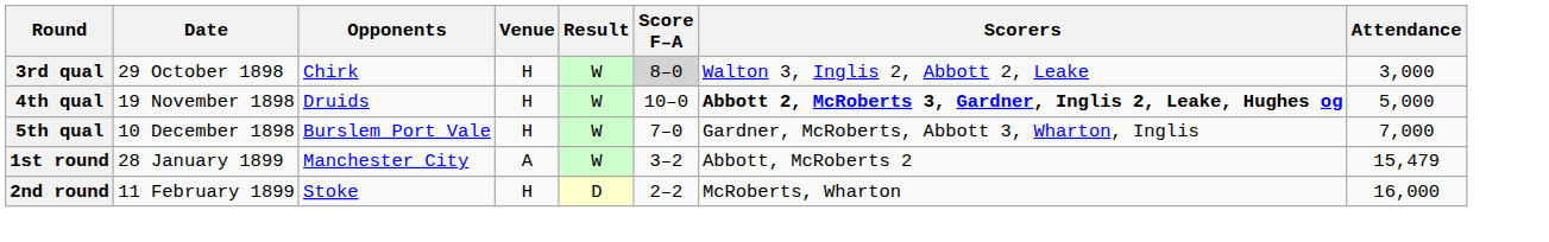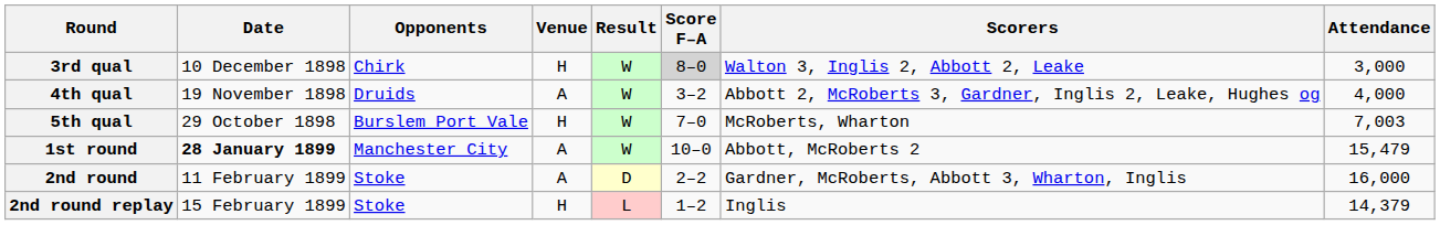 <table class="wikitable plainrowheaders" style="text-align:center">
 <tr>
 <th scope=col>Round</th>
 <th scope=col>Date</th>
 <th scope=col>Opponents</th>
 <th scope=col>Venue</th>
 <th scope=col>Result</th>
 <th scope=col>Score<br>F–A</th>
 <th scope=col>Scorers</th>
 <th scope=col>Attendance</th>
 </tr>
 <tr>
 <th scope=row>3rd qual</th>
-<td style=text-align:left>29 October 1898</td>
+<td style=text-align:left>10 December 1898</td>
 <td style=text-align:left><a href='#'>Chirk</a></td>
 <td>H</td>
 <td style=background:#cfc>W</td>
 <td style="background: lightgrey;">8–0</td>
 <td style=text-align:left><a href='#'>Walton</a> 3, <a href='#'>Inglis</a> 2, <a href='#'>Abbott</a> 2, <a href='#'>Leake</a></td>
 <td>3,000</td>
 </tr>
 <tr>
 <th scope=row>4th qual</th>
 <td style=text-align:left>19 November 1898</td>
 <td style=text-align:left><a href='#'>Druids</a></td>
-<td>H</td>
+<td>A</td>
 <td style=background:#cfc>W</td>
-<td>10–0</td>
-<td style=text-align:left><strong>Abbott 2, <a href='#'>McRoberts</a> 3, <a href='#'>Gardner</a>, Inglis 2, Leake, Hughes <a href='#'>og</a></strong></td>
-<td>5,000</td>
+<td>3–2</td>
+<td style=text-align:left>Abbott 2, <a href='#'>McRoberts</a> 3, <a href='#'>Gardner</a>, Inglis 2, Leake, Hughes <a href='#'>og</a></td>
+<td>4,000</td>
 </tr>
 <tr>
 <th scope=row>5th qual</th>
-<td style=text-align:left>10 December 1898</td>
+<td style=text-align:left>29 October 1898</td>
 <td style=text-align:left><a href='#'>Burslem Port Vale</a></td>
 <td>H</td>
 <td style=background:#cfc>W</td>
 <td>7–0</td>
-<td style=text-align:left>Gardner, McRoberts, Abbott 3, <a href='#'>Wharton</a>, Inglis</td>
-<td>7,000</td>
+<td style=text-align:left>McRoberts, Wharton</td>
+<td>7,003</td>
 </tr>
 <tr>
 <th scope=row>1st round</th>
-<td style=text-align:left>28 January 1899</td>
+<td style=text-align:left><strong>28 January 1899</strong></td>
 <td style=text-align:left><a href='#'>Manchester City</a></td>
 <td>A</td>
 <td style=background:#cfc>W</td>
-<td>3–2</td>
+<td>10–0</td>
 <td style=text-align:left>Abbott, McRoberts 2</td>
 <td>15,479</td>
 </tr>
 <tr>
 <th scope=row>2nd round</th>
 <td style=text-align:left>11 February 1899</td>
 <td style=text-align:left><a href='#'>Stoke</a></td>
-<td>H</td>
+<td>A</td>
 <td style=background:#ffc>D</td>
 <td>2–2</td>
-<td style=text-align:left>McRoberts, Wharton</td>
+<td style=text-align:left>Gardner, McRoberts, Abbott 3, <a href='#'>Wharton</a>, Inglis</td>
 <td>16,000</td>
 </tr>
+<tr>
+<th scope=row>2nd round replay</th>
+<td style=text-align:left>15 February 1899</td>
+<td style=text-align:left><a href='#'>Stoke</a></td>
+<td>H</td>
+<td style=background:#fcc>L</td>
+<td>1–2</td>
+<td style=text-align:left>Inglis</td>
+<td>14,379</td>
+</tr>
 </table>
